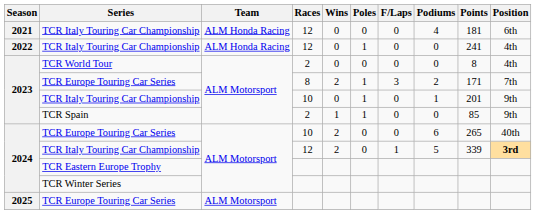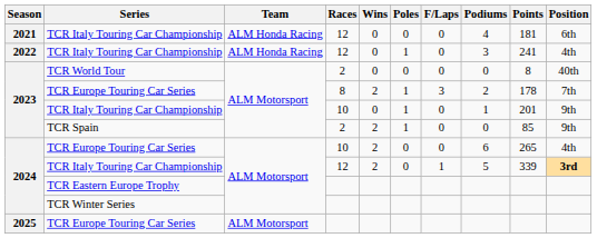 <table class="wikitable" style="font-size: 90%; text-align:center">
 <tr>
 <th>Season</th>
 <th>Series</th>
 <th>Team</th>
 <th>Races</th>
 <th>Wins</th>
 <th>Poles</th>
 <th>F/Laps</th>
 <th>Podiums</th>
 <th>Points</th>
 <th>Position</th>
 </tr>
 <tr>
 <th>2021</th>
 <td align=left><a href='#'>TCR Italy Touring Car Championship</a></td>
 <td align=left><a href='#'>ALM Honda Racing</a></td>
 <td>12</td>
 <td>0</td>
 <td>0</td>
 <td>0</td>
 <td>4</td>
 <td>181</td>
 <td>6th</td>
 </tr>
 <tr>
 <th>2022</th>
 <td align=left><a href='#'>TCR Italy Touring Car Championship</a></td>
 <td align=left><a href='#'>ALM Honda Racing</a></td>
 <td>12</td>
 <td>0</td>
 <td>1</td>
 <td>0</td>
-<td>0</td>
+<td>3</td>
 <td>241</td>
 <td>4th</td>
 </tr>
 <tr>
 <th rowspan="4">2023</th>
 <td align=left><a href='#'>TCR World Tour</a></td>
 <td rowspan="4" align=left><a href='#'>ALM Motorsport</a></td>
 <td>2</td>
 <td>0</td>
 <td>0</td>
 <td>0</td>
 <td>0</td>
 <td>8</td>
-<td>4th</td>
+<td>40th</td>
 </tr>
 <tr>
 <td align=left><a href='#'>TCR Europe Touring Car Series</a></td>
 <td>8</td>
 <td>2</td>
 <td>1</td>
 <td>3</td>
 <td>2</td>
-<td>171</td>
+<td>178</td>
 <td>7th</td>
 </tr>
 <tr>
 <td align=left><a href='#'>TCR Italy Touring Car Championship</a></td>
 <td>10</td>
 <td>0</td>
 <td>1</td>
 <td>0</td>
 <td>1</td>
 <td>201</td>
 <td>9th</td>
 </tr>
 <tr>
 <td align=left>TCR Spain</td>
 <td>2</td>
-<td>1</td>
+<td>2</td>
 <td>1</td>
 <td>0</td>
 <td>0</td>
 <td>85</td>
 <td>9th</td>
 </tr>
 <tr>
 <th rowspan="4">2024</th>
 <td align=left><a href='#'>TCR Europe Touring Car Series</a></td>
 <td rowspan="4" align=left><a href='#'>ALM Motorsport</a></td>
 <td>10</td>
 <td>2</td>
 <td>0</td>
 <td>0</td>
 <td>6</td>
 <td>265</td>
-<td>40th</td>
+<td>4th</td>
 </tr>
 <tr>
 <td align=left><a href='#'>TCR Italy Touring Car Championship</a></td>
 <td>12</td>
 <td>2</td>
 <td>0</td>
 <td>1</td>
 <td>5</td>
 <td>339</td>
 <td style="background:#FFDF9F;"><strong>3rd</strong></td>
 </tr>
 <tr>
 <td align=left><a href='#'>TCR Eastern Europe Trophy</a></td>
 <td></td>
 <td></td>
 <td></td>
 <td></td>
 <td></td>
 <td></td>
 <td></td>
 </tr>
 <tr>
 <td align=left>TCR Winter Series</td>
 <td></td>
 <td></td>
 <td></td>
 <td></td>
 <td></td>
 <td></td>
 <td></td>
 </tr>
 <tr>
 <th>2025</th>
 <td align=left><a href='#'>TCR Europe Touring Car Series</a></td>
 <td align=left><a href='#'>ALM Motorsport</a></td>
 <td></td>
 <td></td>
 <td></td>
 <td></td>
 <td></td>
 <td></td>
 <td></td>
 </tr>
 </table>
